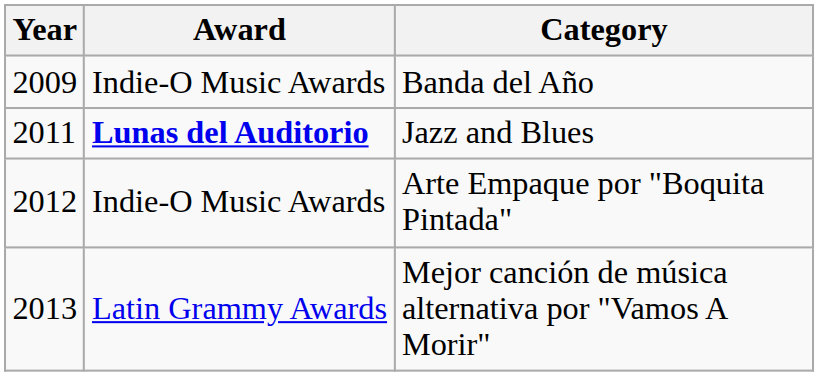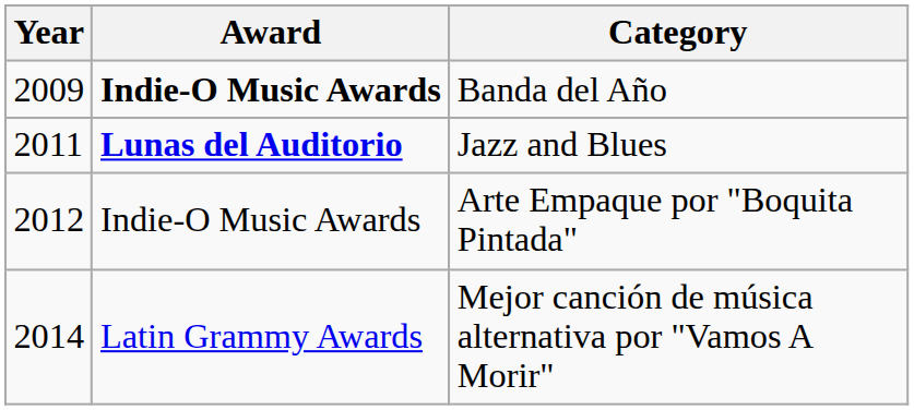 <table class="wikitable">
 <tr>
 <th align="left">Year</th>
 <th align="left">Award</th>
 <th align="left">Category</th>
 </tr>
 <tr>
 <td>2009</td>
-<td align="left">Indie-O Music Awards</td>
+<td align="left"><strong>Indie-O Music Awards</strong></td>
 <td width="200" align="left">Banda del Año</td>
 </tr>
 <tr>
 <td>2011</td>
 <td align="left"><strong><a href='#'>Lunas del Auditorio</a></strong></td>
 <td width="200" align="left">Jazz and Blues</td>
 </tr>
 <tr>
 <td>2012</td>
 <td align="left">Indie-O Music Awards</td>
 <td width="200" align="left">Arte Empaque por "Boquita Pintada"</td>
 </tr>
 <tr>
-<td>2013</td>
+<td>2014</td>
 <td align="left"><a href='#'>Latin Grammy Awards</a></td>
 <td width="200" align="left">Mejor canción de música alternativa por "Vamos A Morir"</td>
 </tr>
 </table>
